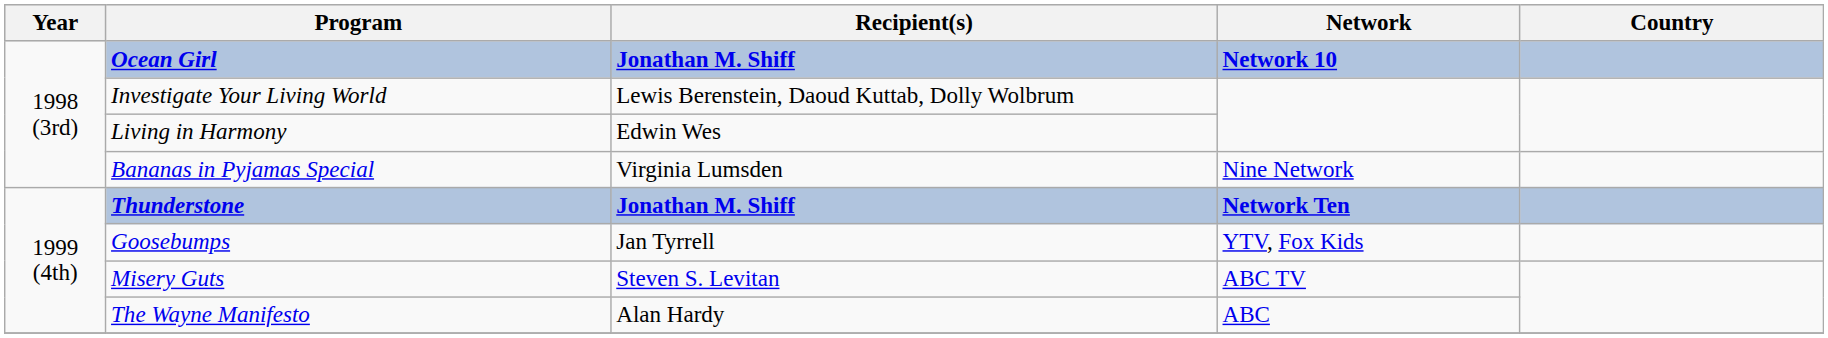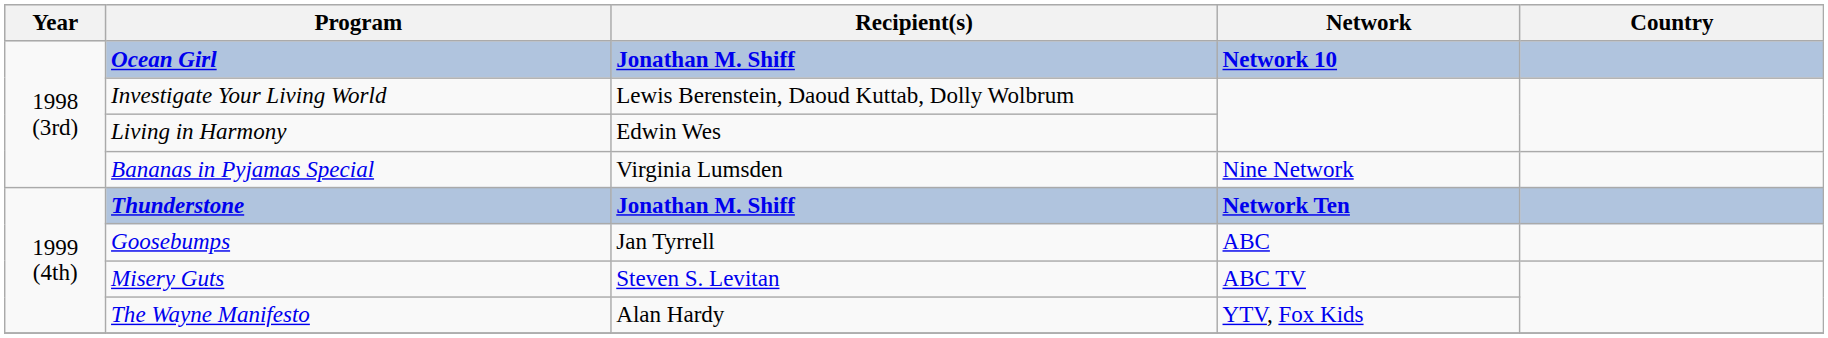 <table class="wikitable" style="width:100%">
 <tr bgcolor="#CCCCCC" align="center">
 <th width="5%">Year</th>
 <th width="25%">Program</th>
 <th width="30%">Recipient(s)</th>
 <th width="15%">Network</th>
 <th width="15%">Country</th>
 </tr>
 <tr>
 <td rowspan="4" style="text-align:center;">1998<br>(3rd)<br></td>
 <td style="background:#B0C4DE;"><strong><em><a href='#'>Ocean Girl</a></em></strong></td>
 <td style="background:#B0C4DE;"><strong><a href='#'>Jonathan M. Shiff</a></strong></td>
 <td style="background:#B0C4DE;"><strong><a href='#'>Network 10</a></strong></td>
 <td style="background:#B0C4DE;"><strong></strong></td>
 </tr>
 <tr>
 <td><em>Investigate Your Living World</em></td>
 <td>Lewis Berenstein, Daoud Kuttab, Dolly Wolbrum</td>
 <td rowspan="2"></td>
 <td rowspan="2"></td>
 </tr>
 <tr>
 <td><em>Living in Harmony</em></td>
 <td>Edwin Wes</td>
 </tr>
 <tr>
 <td><em><a href='#'>Bananas in Pyjamas Special</a></em></td>
 <td>Virginia Lumsden</td>
 <td><a href='#'>Nine Network</a></td>
 <td></td>
 </tr>
 <tr>
 <td rowspan="4" style="text-align:center;">1999<br>(4th)<br></td>
 <td style="background:#B0C4DE;"><strong><em><a href='#'>Thunderstone</a></em></strong></td>
 <td style="background:#B0C4DE;"><strong><a href='#'>Jonathan M. Shiff</a></strong></td>
 <td style="background:#B0C4DE;"><strong><a href='#'>Network Ten</a></strong></td>
 <td style="background:#B0C4DE;"><strong></strong></td>
 </tr>
 <tr>
 <td><em><a href='#'>Goosebumps</a></em></td>
 <td>Jan Tyrrell</td>
-<td><a href='#'>YTV</a>, <a href='#'>Fox Kids</a></td>
+<td><a href='#'>ABC</a></td>
 <td></td>
 </tr>
 <tr>
 <td><em><a href='#'>Misery Guts</a></em></td>
 <td><a href='#'>Steven S. Levitan</a></td>
 <td><a href='#'>ABC TV</a></td>
 <td rowspan="2"></td>
 </tr>
 <tr>
 <td><em><a href='#'>The Wayne Manifesto</a></em></td>
 <td>Alan Hardy</td>
-<td><a href='#'>ABC</a></td>
+<td><a href='#'>YTV</a>, <a href='#'>Fox Kids</a></td>
 </tr>
 <tr>
 </tr>
 </table>
